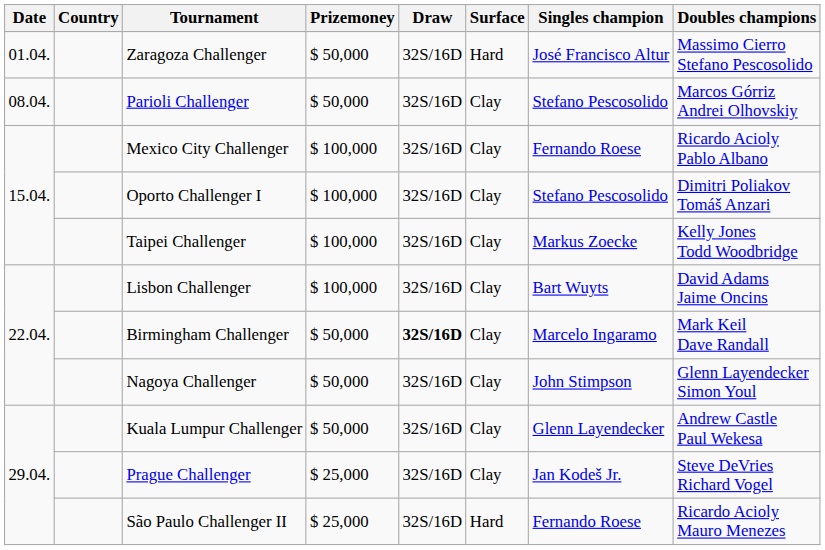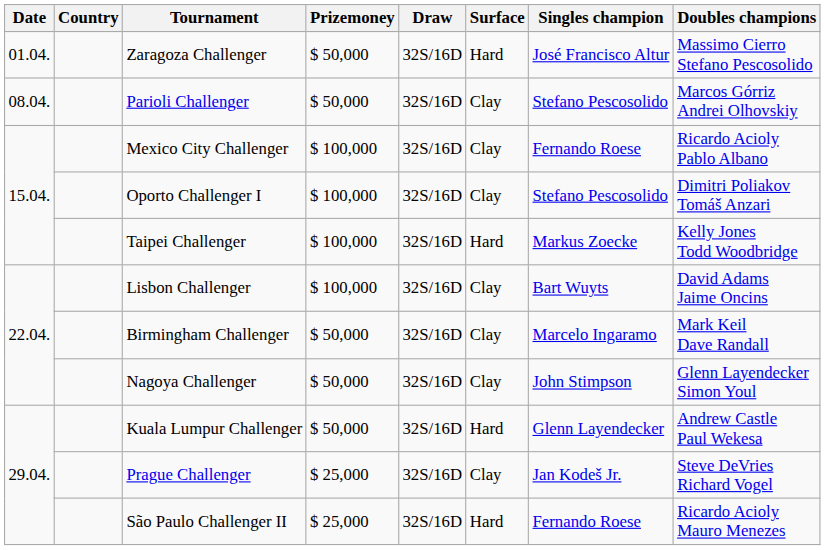 <table class="sortable wikitable" style=font-size:97%>
 <tr>
 <th>Date</th>
 <th>Country</th>
 <th>Tournament</th>
 <th>Prizemoney</th>
 <th>Draw</th>
 <th>Surface</th>
 <th>Singles champion</th>
 <th>Doubles champions</th>
 </tr>
 <tr>
 <td>01.04.</td>
 <td></td>
 <td>Zaragoza Challenger</td>
 <td>$ 50,000</td>
 <td>32S/16D</td>
 <td>Hard</td>
 <td> <a href='#'>José Francisco Altur</a></td>
 <td> <a href='#'>Massimo Cierro</a><br> <a href='#'>Stefano Pescosolido</a></td>
 </tr>
 <tr>
 <td>08.04.</td>
 <td></td>
 <td><a href='#'>Parioli Challenger</a></td>
 <td>$ 50,000</td>
 <td>32S/16D</td>
 <td>Clay</td>
 <td> <a href='#'>Stefano Pescosolido</a></td>
 <td> <a href='#'>Marcos Górriz</a><br> <a href='#'>Andrei Olhovskiy</a></td>
 </tr>
 <tr>
 <td rowspan="3">15.04.</td>
 <td></td>
 <td>Mexico City Challenger</td>
 <td>$ 100,000</td>
 <td>32S/16D</td>
 <td>Clay</td>
 <td> <a href='#'>Fernando Roese</a></td>
 <td> <a href='#'>Ricardo Acioly</a><br> <a href='#'>Pablo Albano</a></td>
 </tr>
 <tr>
 <td></td>
 <td>Oporto Challenger I</td>
 <td>$ 100,000</td>
 <td>32S/16D</td>
 <td>Clay</td>
 <td> <a href='#'>Stefano Pescosolido</a></td>
 <td> <a href='#'>Dimitri Poliakov</a><br> <a href='#'>Tomáš Anzari</a></td>
 </tr>
 <tr>
 <td></td>
 <td>Taipei Challenger</td>
 <td>$ 100,000</td>
 <td>32S/16D</td>
-<td>Clay</td>
+<td>Hard</td>
 <td> <a href='#'>Markus Zoecke</a></td>
 <td> <a href='#'>Kelly Jones</a><br> <a href='#'>Todd Woodbridge</a></td>
 </tr>
 <tr>
 <td rowspan="3">22.04.</td>
 <td></td>
 <td>Lisbon Challenger</td>
 <td>$ 100,000</td>
 <td>32S/16D</td>
 <td>Clay</td>
 <td> <a href='#'>Bart Wuyts</a></td>
 <td> <a href='#'>David Adams</a><br> <a href='#'>Jaime Oncins</a></td>
 </tr>
 <tr>
 <td></td>
 <td>Birmingham Challenger</td>
 <td>$ 50,000</td>
-<td><strong>32S/16D</strong></td>
+<td>32S/16D</td>
 <td>Clay</td>
 <td> <a href='#'>Marcelo Ingaramo</a></td>
 <td> <a href='#'>Mark Keil</a><br> <a href='#'>Dave Randall</a></td>
 </tr>
 <tr>
 <td></td>
 <td>Nagoya Challenger</td>
 <td>$ 50,000</td>
 <td>32S/16D</td>
 <td>Clay</td>
 <td> <a href='#'>John Stimpson</a></td>
 <td> <a href='#'>Glenn Layendecker</a> <br> <a href='#'>Simon Youl</a></td>
 </tr>
 <tr>
 <td rowspan="3">29.04.</td>
 <td></td>
 <td>Kuala Lumpur Challenger</td>
 <td>$ 50,000</td>
 <td>32S/16D</td>
-<td>Clay</td>
+<td>Hard</td>
 <td> <a href='#'>Glenn Layendecker</a></td>
 <td> <a href='#'>Andrew Castle</a><br> <a href='#'>Paul Wekesa</a></td>
 </tr>
 <tr>
 <td></td>
 <td><a href='#'>Prague Challenger</a></td>
 <td>$ 25,000</td>
 <td>32S/16D</td>
 <td>Clay</td>
 <td> <a href='#'>Jan Kodeš Jr.</a></td>
 <td> <a href='#'>Steve DeVries</a><br> <a href='#'>Richard Vogel</a></td>
 </tr>
 <tr>
 <td></td>
 <td>São Paulo Challenger II</td>
 <td>$ 25,000</td>
 <td>32S/16D</td>
 <td>Hard</td>
 <td> <a href='#'>Fernando Roese</a></td>
 <td> <a href='#'>Ricardo Acioly</a><br> <a href='#'>Mauro Menezes</a></td>
 </tr>
 </table>
